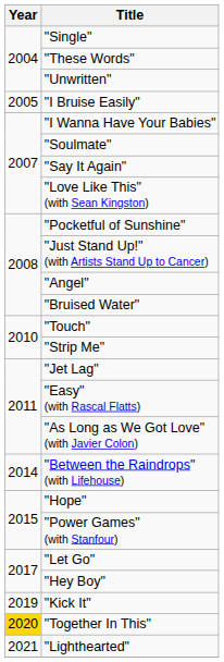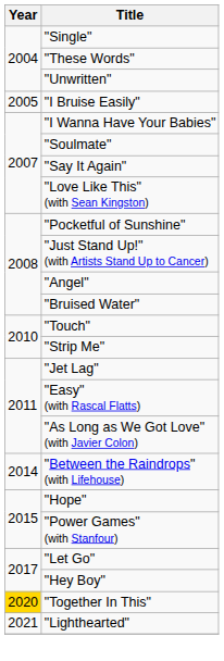 <table class="wikitable">
 <tr>
 <th>Year</th>
 <th>Title</th>
 </tr>
 <tr>
 <td rowspan="3">2004</td>
 <td>"Single"</td>
 </tr>
 <tr>
 <td>"These Words"</td>
 </tr>
 <tr>
 <td>"Unwritten"</td>
 </tr>
 <tr>
 <td>2005</td>
 <td>"I Bruise Easily"</td>
 </tr>
 <tr>
 <td rowspan="4">2007</td>
 <td>"I Wanna Have Your Babies"</td>
 </tr>
 <tr>
 <td>"Soulmate"</td>
 </tr>
 <tr>
 <td>"Say It Again"</td>
 </tr>
 <tr>
 <td>"Love Like This" <br><small>(with <a href='#'>Sean Kingston</a>)</small></td>
 </tr>
 <tr>
 <td rowspan="4">2008</td>
 <td>"Pocketful of Sunshine"</td>
 </tr>
 <tr>
 <td>"Just Stand Up!" <br><small>(with <a href='#'>Artists Stand Up to Cancer</a>)</small></td>
 </tr>
 <tr>
 <td>"Angel"</td>
 </tr>
 <tr>
 <td>"Bruised Water"</td>
 </tr>
 <tr>
 <td rowspan="2">2010</td>
 <td>"Touch"</td>
 </tr>
 <tr>
 <td>"Strip Me"</td>
 </tr>
 <tr>
 <td rowspan="3">2011</td>
 <td>"Jet Lag"</td>
 </tr>
 <tr>
 <td>"Easy" <br><small>(with <a href='#'>Rascal Flatts</a>)</small></td>
 </tr>
 <tr>
 <td>"As Long as We Got Love" <br><small>(with <a href='#'>Javier Colon</a>)</small></td>
 </tr>
 <tr>
 <td>2014</td>
 <td>"<a href='#'>Between the Raindrops</a>" <br><small>(with <a href='#'>Lifehouse</a>)</small></td>
 </tr>
 <tr>
 <td rowspan="2">2015</td>
 <td>"Hope"</td>
 </tr>
 <tr>
 <td>"Power Games" <br><small>(with <a href='#'>Stanfour</a>)</small></td>
 </tr>
 <tr>
 <td rowspan="2">2017</td>
 <td>"Let Go"</td>
 </tr>
 <tr>
 <td>"Hey Boy"</td>
 </tr>
 <tr>
-<td rowspan="1">2019</td>
-<td>"Kick It"</td>
-</tr>
-<tr>
 <td rowspan="1" style="background: gold;">2020</td>
 <td>"Together In This"</td>
 </tr>
 <tr>
 <td rowspan="1">2021</td>
 <td>"Lighthearted"</td>
 </tr>
 <tr>
 </tr>
 </table>
